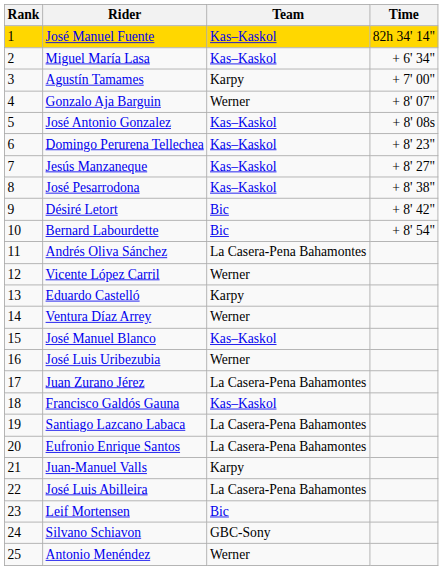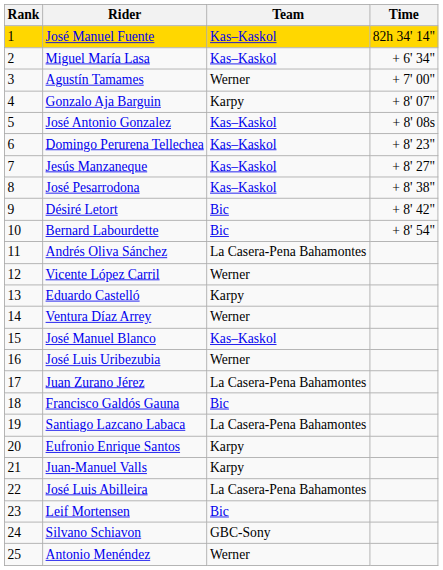 <table class="wikitable">
 <tr>
 <th>Rank</th>
 <th>Rider</th>
 <th>Team</th>
 <th>Time</th>
 </tr>
 <tr bgcolor=gold>
 <td>1</td>
 <td>	<a href='#'>José Manuel Fuente</a></td>
 <td><a href='#'>Kas–Kaskol</a></td>
 <td align="right">82h 34' 14"</td>
 </tr>
 <tr>
 <td>2</td>
 <td>	<a href='#'>Miguel María Lasa</a></td>
 <td><a href='#'>Kas–Kaskol</a></td>
 <td align="right">+ 6' 34"</td>
 </tr>
 <tr>
 <td>3</td>
 <td>	<a href='#'>Agustín Tamames</a></td>
-<td>Karpy</td>
+<td>Werner</td>
 <td align="right">+ 7' 00"</td>
 </tr>
 <tr>
 <td>4</td>
 <td>	<a href='#'>Gonzalo Aja Barguin</a></td>
-<td>Werner</td>
+<td>Karpy</td>
 <td align="right">+ 8' 07"</td>
 </tr>
 <tr>
 <td>5</td>
 <td>	<a href='#'>José Antonio Gonzalez</a></td>
 <td><a href='#'>Kas–Kaskol</a></td>
 <td align="right">+ 8' 08s</td>
 </tr>
 <tr>
 <td>6</td>
 <td>	<a href='#'>Domingo Perurena Tellechea</a></td>
 <td><a href='#'>Kas–Kaskol</a></td>
 <td align="right">+ 8' 23"</td>
 </tr>
 <tr>
 <td>7</td>
 <td>	<a href='#'>Jesús Manzaneque</a></td>
 <td><a href='#'>Kas–Kaskol</a></td>
 <td align="right">+ 8' 27"</td>
 </tr>
 <tr>
 <td>8</td>
 <td>	<a href='#'>José Pesarrodona</a></td>
 <td><a href='#'>Kas–Kaskol</a></td>
 <td align="right">+ 8' 38"</td>
 </tr>
 <tr>
 <td>9</td>
 <td>	<a href='#'>Désiré Letort</a></td>
 <td><a href='#'>Bic</a></td>
 <td align="right">+ 8' 42"</td>
 </tr>
 <tr>
 <td>10</td>
 <td>	<a href='#'>Bernard Labourdette</a></td>
 <td><a href='#'>Bic</a></td>
 <td align="right">+ 8' 54"</td>
 </tr>
 <tr>
 <td>11</td>
 <td> 	<a href='#'>Andrés Oliva Sánchez</a></td>
 <td>La Casera-Pena Bahamontes</td>
 <td align="right"></td>
 </tr>
 <tr>
 <td>12</td>
 <td>	<a href='#'>Vicente López Carril</a></td>
 <td>Werner</td>
 <td align="right"></td>
 </tr>
 <tr>
 <td>13</td>
 <td>	<a href='#'>Eduardo Castelló</a></td>
 <td>Karpy</td>
 <td align="right"></td>
 </tr>
 <tr>
 <td>14</td>
 <td>	<a href='#'>Ventura Díaz Arrey</a></td>
 <td>Werner</td>
 <td align="right"></td>
 </tr>
 <tr>
 <td>15</td>
 <td>	<a href='#'>José Manuel Blanco</a></td>
 <td><a href='#'>Kas–Kaskol</a></td>
 <td align="right"></td>
 </tr>
 <tr>
 <td>16</td>
 <td> 	<a href='#'>José Luis Uribezubia</a></td>
 <td>Werner</td>
 <td align="right"></td>
 </tr>
 <tr>
 <td>17</td>
 <td>	<a href='#'>Juan Zurano Jérez</a></td>
 <td>La Casera-Pena Bahamontes</td>
 <td align="right"></td>
 </tr>
 <tr>
 <td>18</td>
 <td>	<a href='#'>Francisco Galdós Gauna</a></td>
-<td><a href='#'>Kas–Kaskol</a></td>
+<td><a href='#'>Bic</a></td>
 <td align="right"></td>
 </tr>
 <tr>
 <td>19</td>
 <td>	<a href='#'>Santiago Lazcano Labaca</a></td>
 <td>La Casera-Pena Bahamontes</td>
 <td align="right"></td>
 </tr>
 <tr>
 <td>20</td>
 <td>	<a href='#'>Eufronio Enrique Santos</a></td>
-<td>La Casera-Pena Bahamontes</td>
+<td>Karpy</td>
 <td align="right"></td>
 </tr>
 <tr>
 <td>21</td>
 <td>	<a href='#'>Juan-Manuel Valls</a></td>
 <td>Karpy</td>
 <td align="right"></td>
 </tr>
 <tr>
 <td>22</td>
 <td>	<a href='#'>José Luis Abilleira</a></td>
 <td>La Casera-Pena Bahamontes</td>
 <td align="right"></td>
 </tr>
 <tr>
 <td>23</td>
 <td> 	<a href='#'>Leif Mortensen</a></td>
 <td><a href='#'>Bic</a></td>
 <td align="right"></td>
 </tr>
 <tr>
 <td>24</td>
 <td> 	<a href='#'>Silvano Schiavon</a></td>
 <td>GBC-Sony</td>
 <td align="right"></td>
 </tr>
 <tr>
 <td>25</td>
 <td> 	<a href='#'>Antonio Menéndez</a></td>
 <td>Werner</td>
 <td align="right"></td>
 </tr>
 </table>
